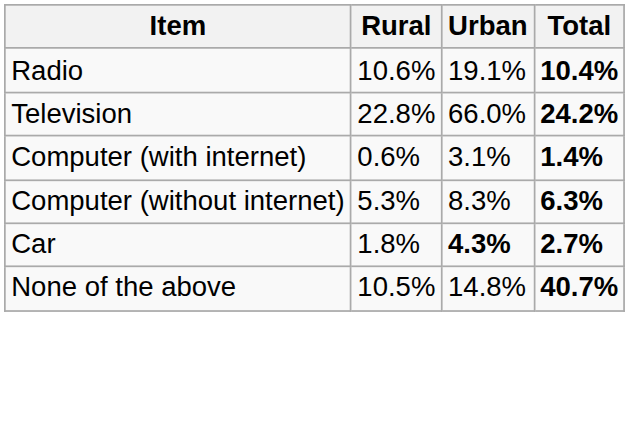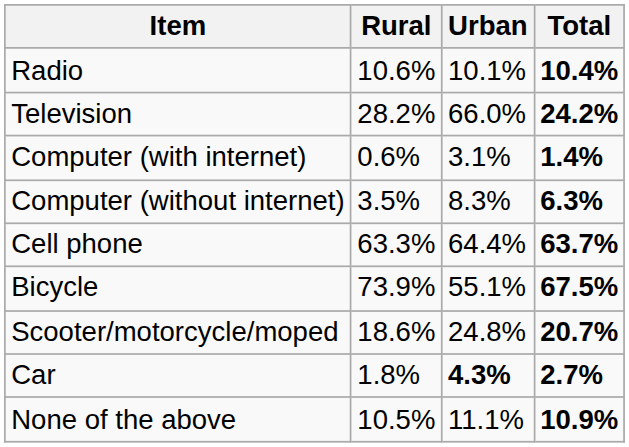 <table class="wikitable sortable">
 <tr>
 <th>Item</th>
 <th>Rural</th>
 <th>Urban</th>
 <th><strong>Total</strong></th>
 </tr>
 <tr>
 <td>Radio</td>
 <td>10.6%</td>
-<td>19.1%</td>
+<td>10.1%</td>
 <td><strong>10.4%</strong></td>
 </tr>
 <tr>
 <td>Television</td>
-<td>22.8%</td>
+<td>28.2%</td>
 <td>66.0%</td>
 <td><strong>24.2%</strong></td>
 </tr>
 <tr>
 <td>Computer (with internet)</td>
 <td>0.6%</td>
 <td>3.1%</td>
 <td><strong>1.4%</strong></td>
 </tr>
 <tr>
 <td>Computer (without internet)</td>
-<td>5.3%</td>
+<td>3.5%</td>
 <td>8.3%</td>
 <td><strong>6.3%</strong></td>
+</tr>
+<tr>
+<td>Cell phone</td>
+<td>63.3%</td>
+<td>64.4%</td>
+<td><strong>63.7%</strong></td>
+</tr>
+<tr>
+<td>Bicycle</td>
+<td>73.9%</td>
+<td>55.1%</td>
+<td><strong>67.5%</strong></td>
+</tr>
+<tr>
+<td>Scooter/motorcycle/moped</td>
+<td>18.6%</td>
+<td>24.8%</td>
+<td><strong>20.7%</strong></td>
 </tr>
 <tr>
 <td>Car</td>
 <td>1.8%</td>
 <td><strong>4.3%</strong></td>
 <td><strong>2.7%</strong></td>
 </tr>
 <tr>
 <td>None of the above</td>
 <td>10.5%</td>
-<td>14.8%</td>
-<td><strong>40.7%</strong></td>
+<td>11.1%</td>
+<td><strong>10.9%</strong></td>
 </tr>
 </table>
